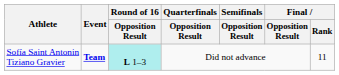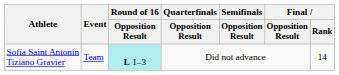 <table class="wikitable" style="font-size:90%">
 <tr>
 <th rowspan="2">Athlete</th>
 <th rowspan="2">Event</th>
 <th>Round of 16</th>
 <th>Quarterfinals</th>
 <th>Semifinals</th>
 <th colspan=2>Final / </th>
 </tr>
 <tr style="font-size:95%">
 <th>Opposition<br>Result</th>
 <th>Opposition<br>Result</th>
 <th>Opposition<br>Result</th>
 <th>Opposition<br>Result</th>
 <th>Rank</th>
 </tr>
 <tr align=center>
 <td align=left><a href='#'>Sofía Saint Antonin</a><br><a href='#'>Tiziano Gravier</a></td>
-<td align=left><strong><a href='#'>Team</a></strong></td>
+<td align=left><a href='#'>Team</a></td>
 <td style="background: paleturquoise;"><br><strong>L</strong> 1–3</td>
 <td colspan=3>Did not advance</td>
-<td>11</td>
+<td>14</td>
 </tr>
 </table>
